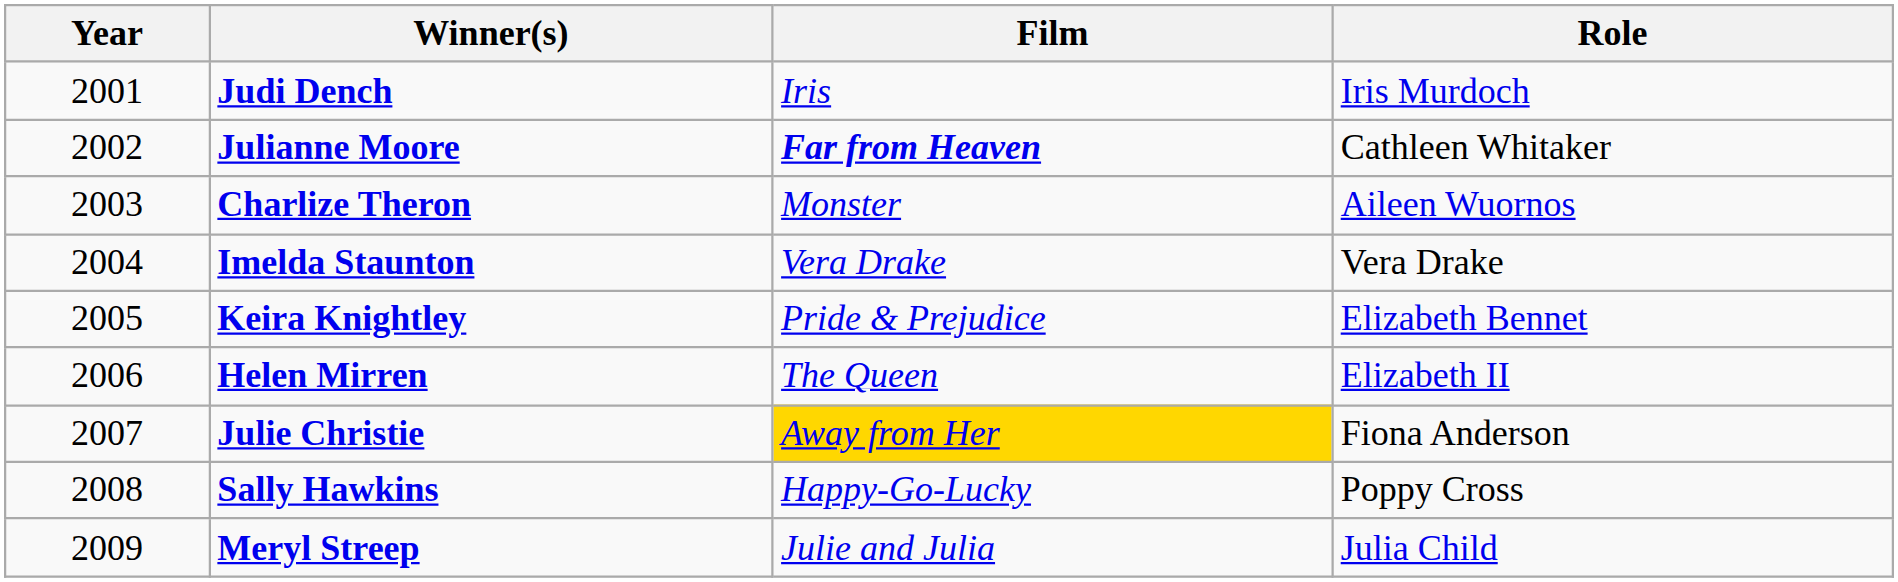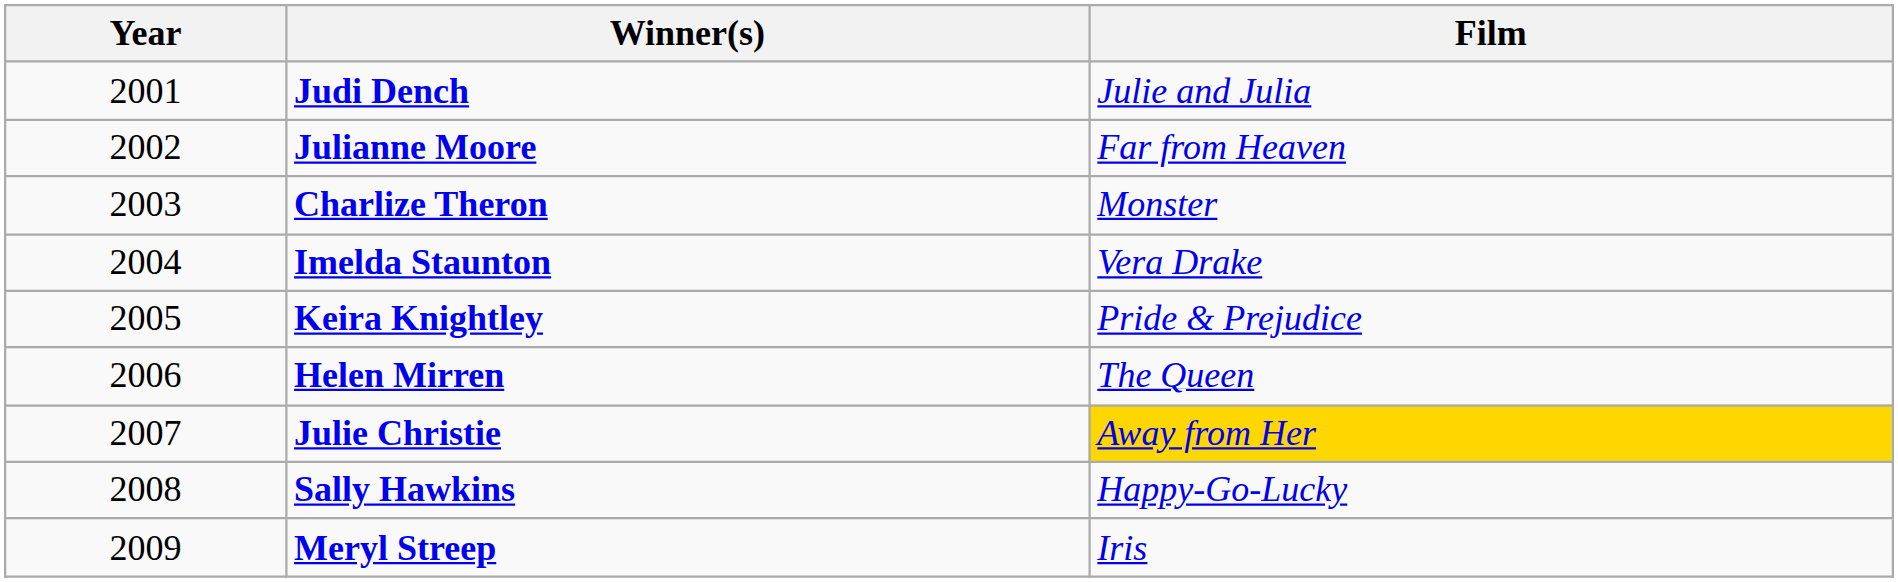 <table class="wikitable" width="95%" cellpadding="5">
 <tr>
 <th width="100"><strong>Year</strong></th>
 <th width="300"><strong>Winner(s)</strong></th>
 <th width="300"><strong>Film</strong></th>
-<th width="300"><strong>Role</strong></th>
 </tr>
 <tr>
 <td style="text-align:center;">2001</td>
 <td><strong><a href='#'>Judi Dench</a></strong></td>
-<td><em><a href='#'>Iris</a></em></td>
-<td><a href='#'>Iris Murdoch</a></td>
+<td><em><a href='#'>Julie and Julia</a></em></td>
 </tr>
 <tr>
 <td style="text-align:center;">2002</td>
 <td><strong><a href='#'>Julianne Moore</a></strong></td>
-<td><strong><em><a href='#'>Far from Heaven</a></em></strong></td>
-<td>Cathleen Whitaker</td>
+<td><em><a href='#'>Far from Heaven</a></em></td>
 </tr>
 <tr>
 <td style="text-align:center;">2003</td>
 <td><strong><a href='#'>Charlize Theron</a></strong></td>
 <td><em><a href='#'>Monster</a></em></td>
-<td><a href='#'>Aileen Wuornos</a></td>
 </tr>
 <tr>
 <td style="text-align:center;">2004</td>
 <td><strong><a href='#'>Imelda Staunton</a></strong></td>
 <td><em><a href='#'>Vera Drake</a></em></td>
-<td>Vera Drake</td>
 </tr>
 <tr>
 <td style="text-align:center;">2005</td>
 <td><strong><a href='#'>Keira Knightley</a></strong></td>
 <td><em><a href='#'>Pride & Prejudice</a></em></td>
-<td><a href='#'>Elizabeth Bennet</a></td>
 </tr>
 <tr>
 <td style="text-align:center;">2006</td>
 <td><strong><a href='#'>Helen Mirren</a></strong></td>
 <td><em><a href='#'>The Queen</a></em></td>
-<td><a href='#'>Elizabeth II</a></td>
 </tr>
 <tr>
 <td style="text-align:center;">2007</td>
 <td><strong><a href='#'>Julie Christie</a></strong></td>
 <td style="background: gold;"><em><a href='#'>Away from Her</a></em></td>
-<td>Fiona Anderson</td>
 </tr>
 <tr>
 <td style="text-align:center;">2008</td>
 <td><strong><a href='#'>Sally Hawkins</a></strong></td>
 <td><em><a href='#'>Happy-Go-Lucky</a></em></td>
-<td>Poppy Cross</td>
 </tr>
 <tr>
 <td style="text-align:center;">2009</td>
 <td><strong><a href='#'>Meryl Streep</a></strong></td>
-<td><em><a href='#'>Julie and Julia</a></em></td>
-<td><a href='#'>Julia Child</a></td>
+<td><em><a href='#'>Iris</a></em></td>
 </tr>
 </table>
